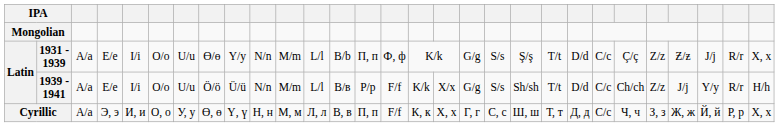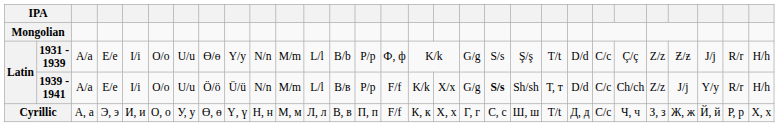 <table class="wikitable Unicode" style="text-align: center">
 <tr>
 <th colspan="2">IPA</th>
 <th></th>
 <th></th>
 <th></th>
 <th></th>
 <th></th>
 <th></th>
 <th></th>
 <th></th>
 <th></th>
 <th></th>
 <th></th>
 <th></th>
 <th></th>
 <th></th>
 <th></th>
 <th></th>
 <th></th>
 <th></th>
 <th></th>
 <th></th>
 <th></th>
 <th></th>
 <th></th>
 <th></th>
 <th></th>
 <th></th>
 <th></th>
 </tr>
 <tr>
 <th colspan="2">Mongolian</th>
 <td style="min-width: 1.75em"></td>
 <td style="min-width: 1.75em"></td>
 <td style="min-width: 1.75em"></td>
 <td style="min-width: 1.75em"></td>
 <td style="min-width: 1.75em"></td>
 <td style="min-width: 1.75em"></td>
 <td style="min-width: 1.75em"></td>
 <td style="min-width: 1.75em"></td>
 <td style="min-width: 1.75em"></td>
 <td style="min-width: 1.75em"></td>
 <td style="min-width: 1.75em"></td>
 <td style="min-width: 1.75em"></td>
 <td style="min-width: 1.75em"></td>
 <td style="min-width: 1.75em"></td>
 <td style="min-width: 1.75em"></td>
 <td style="min-width: 1.75em"></td>
 <td style="min-width: 1.75em"></td>
 <td style="min-width: 1.75em"></td>
 <td style="min-width: 1.75em"></td>
 <td style="min-width: 1.75em"></td>
 <td colspan="2" style="min-width: 3.5em"></td>
 <td colspan="2" style="min-width: 3.5em"></td>
 <td style="min-width: 1.75em"></td>
 <td style="min-width: 1.75em"></td>
 <td style="min-width: 1.75em"></td>
 </tr>
 <tr>
 <th rowspan="2">Latin</th>
 <th>1931 -<br>1939</th>
 <td>A/a</td>
 <td>E/e</td>
 <td>I/i</td>
 <td>O/o</td>
 <td>U/u</td>
 <td>Ɵ/ɵ</td>
 <td>Y/y</td>
 <td>N/n</td>
 <td>M/m</td>
 <td>L/l</td>
 <td>B/b</td>
-<td>П, п</td>
+<td>P/p</td>
 <td>Ф, ф</td>
 <td colspan="2">K/k</td>
 <td>G/g</td>
 <td>S/s</td>
 <td>Ş/ş</td>
 <td>T/t</td>
 <td>D/d</td>
 <td>C/c</td>
 <td>Ç/ç</td>
 <td>Z/z</td>
 <td>Ƶ/ƶ</td>
 <td>J/j</td>
 <td>R/r</td>
-<td>Х, х</td>
+<td>H/h</td>
 </tr>
 <tr>
 <th>1939 -<br>1941</th>
 <td>A/a</td>
 <td>E/e</td>
 <td>I/i</td>
 <td>O/o</td>
 <td>U/u</td>
 <td>Ö/ö</td>
 <td>Ü/ü</td>
 <td>N/n</td>
 <td>M/m</td>
 <td>L/l</td>
 <td>B/ʙ</td>
 <td>P/p</td>
 <td>F/f</td>
 <td>K/k</td>
 <td>X/x</td>
 <td>G/g</td>
-<td>S/s</td>
+<td><strong>S/s</strong></td>
 <td>Sh/sh</td>
-<td>T/t</td>
+<td>Т, т</td>
 <td>D/d</td>
 <td>C/c</td>
 <td>Ch/ch</td>
 <td>Z/z</td>
 <td>J/j</td>
 <td>Y/y</td>
 <td>R/r</td>
 <td>H/h</td>
 </tr>
 <tr>
 <th colspan="2">Cyrillic</th>
-<td>A/a</td>
+<td>А, а</td>
 <td>Э, э</td>
 <td>И, и</td>
 <td>О, о</td>
 <td>У, у</td>
 <td>Ө, ө</td>
 <td>Ү, ү</td>
 <td>Н, н</td>
 <td>М, м</td>
 <td>Л, л</td>
 <td>В, в</td>
 <td>П, п</td>
 <td>F/f</td>
 <td>К, к</td>
 <td>Х, х</td>
 <td>Г, г</td>
 <td>С, с</td>
 <td>Ш, ш</td>
-<td>Т, т</td>
+<td>T/t</td>
 <td>Д, д</td>
 <td>C/c</td>
 <td>Ч, ч</td>
 <td>З, з</td>
 <td>Ж, ж</td>
 <td>Й, й</td>
 <td>Р, р</td>
 <td>Х, х</td>
 </tr>
 </table>
